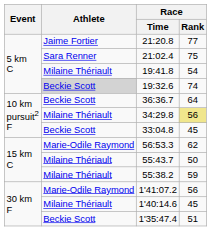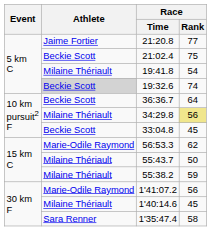 <table class="wikitable" border="1" style="font-size:90%">
 <tr>
 <th rowspan=2>Event</th>
 <th rowspan=2>Athlete</th>
 <th colspan=2>Race</th>
 </tr>
 <tr>
 <th>Time</th>
 <th>Rank</th>
 </tr>
 <tr>
 <td rowspan=4>5 km <br> C</td>
 <td><a href='#'>Jaime Fortier</a></td>
 <td align=center>21:20.8</td>
 <td align=center>77</td>
 </tr>
 <tr>
-<td><a href='#'>Sara Renner</a></td>
+<td><a href='#'>Beckie Scott</a></td>
 <td align=center>21:02.4</td>
 <td align=center>75</td>
 </tr>
 <tr>
 <td><a href='#'>Milaine Thériault</a></td>
 <td align=center>19:41.8</td>
 <td align=center>54</td>
 </tr>
 <tr>
 <td style="background: lightgrey;"><a href='#'>Beckie Scott</a></td>
 <td align=center>19:32.6</td>
 <td align=center>74</td>
 </tr>
 <tr>
 <td rowspan=3>10 km <br> pursuit<sup>2</sup> <br> F</td>
 <td><a href='#'>Beckie Scott</a></td>
 <td align=center>36:36.7</td>
 <td align=center>64</td>
 </tr>
 <tr>
 <td><a href='#'>Milaine Thériault</a></td>
 <td align=center>34:29.8</td>
 <td align=center style="background: khaki;">56</td>
 </tr>
 <tr>
 <td><a href='#'>Beckie Scott</a></td>
 <td align=center>33:04.8</td>
 <td align=center>45</td>
 </tr>
 <tr>
 <td rowspan=3>15 km <br> C</td>
 <td><a href='#'>Marie-Odile Raymond</a></td>
 <td align=center>56:53.3</td>
 <td align=center>62</td>
 </tr>
 <tr>
 <td><a href='#'>Milaine Thériault</a></td>
 <td align=center>55:43.7</td>
 <td align=center>50</td>
 </tr>
 <tr>
 <td><a href='#'>Milaine Thériault</a></td>
 <td align=center>55:38.2</td>
 <td align=center>59</td>
 </tr>
 <tr>
 <td rowspan=3>30 km <br> F</td>
 <td><a href='#'>Marie-Odile Raymond</a></td>
 <td align=center>1'41:07.2</td>
 <td align=center>56</td>
 </tr>
 <tr>
 <td><a href='#'>Milaine Thériault</a></td>
 <td align=center>1'40:14.6</td>
 <td align=center>45</td>
 </tr>
 <tr>
-<td><a href='#'>Beckie Scott</a></td>
+<td><a href='#'>Sara Renner</a></td>
 <td align=center>1'35:47.4</td>
-<td align=center>51</td>
+<td align=center>58</td>
 </tr>
 </table>
